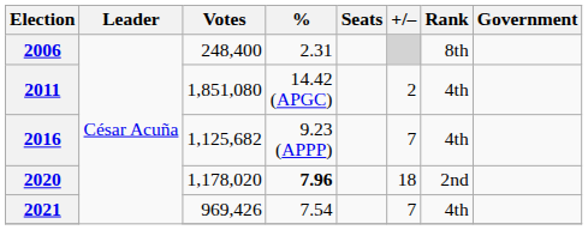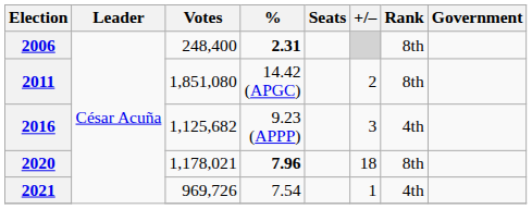 <table class=wikitable style=text-align:right>
 <tr>
 <th>Election</th>
 <th>Leader</th>
 <th>Votes</th>
 <th>%</th>
 <th>Seats</th>
 <th>+/–</th>
 <th>Rank</th>
 <th>Government</th>
 </tr>
 <tr>
 <th><a href='#'>2006</a></th>
 <td align=left rowspan="7"><a href='#'>César Acuña</a></td>
 <td>248,400</td>
-<td>2.31</td>
+<td><strong>2.31</strong></td>
 <td></td>
 <td bgcolor=lightgrey></td>
 <td>8th</td>
 <td></td>
 </tr>
 <tr>
 <th><a href='#'>2011</a></th>
 <td>1,851,080</td>
 <td>14.42<br>(<a href='#'>APGC</a>)</td>
 <td></td>
 <td> 2</td>
-<td> 4th</td>
+<td>8th</td>
 <td></td>
 </tr>
 <tr>
 <th><a href='#'>2016</a></th>
 <td>1,125,682</td>
 <td>9.23<br>(<a href='#'>APPP</a>)</td>
 <td></td>
-<td> 7</td>
+<td> 3</td>
 <td> 4th</td>
 <td></td>
 </tr>
 <tr>
 <th><a href='#'>2020</a></th>
-<td>1,178,020</td>
+<td>1,178,021</td>
 <td><strong>7.96</strong></td>
 <td></td>
 <td> 18</td>
-<td> 2nd</td>
+<td>8th</td>
 <td></td>
 </tr>
 <tr>
 <th><a href='#'>2021</a></th>
-<td>969,426</td>
+<td>969,726</td>
 <td>7.54</td>
 <td></td>
-<td> 7</td>
+<td> 1</td>
 <td> 4th</td>
 <td></td>
 </tr>
 <tr>
 </tr>
 </table>
